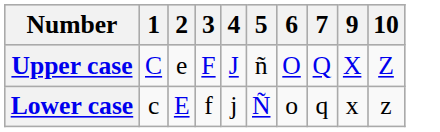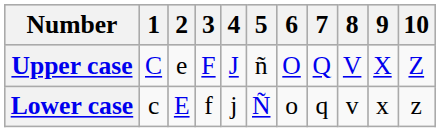 <table class="wikitable" style="text-align:center; table-layout:fixed">
 <tr>
 <th>Number</th>
 <th>1</th>
 <th>2</th>
 <th>3</th>
 <th>4</th>
 <th>5</th>
 <th>6</th>
 <th>7</th>
+<th>8</th>
 <th>9</th>
 <th>10</th>
 </tr>
 <tr>
 <th><a href='#'>Upper case</a></th>
 <td><a href='#'>C</a></td>
 <td>e</td>
 <td><a href='#'>F</a></td>
 <td><a href='#'>J</a></td>
 <td>ñ</td>
 <td><a href='#'>O</a></td>
 <td><a href='#'>Q</a></td>
+<td><a href='#'>V</a></td>
 <td><a href='#'>X</a></td>
 <td><a href='#'>Z</a></td>
 </tr>
 <tr>
 <th><a href='#'>Lower case</a></th>
 <td>c</td>
 <td><a href='#'>E</a></td>
 <td>f</td>
 <td>j</td>
 <td><a href='#'>Ñ</a></td>
 <td>o</td>
 <td>q</td>
+<td>v</td>
 <td>x</td>
 <td>z</td>
 </tr>
 </table>
